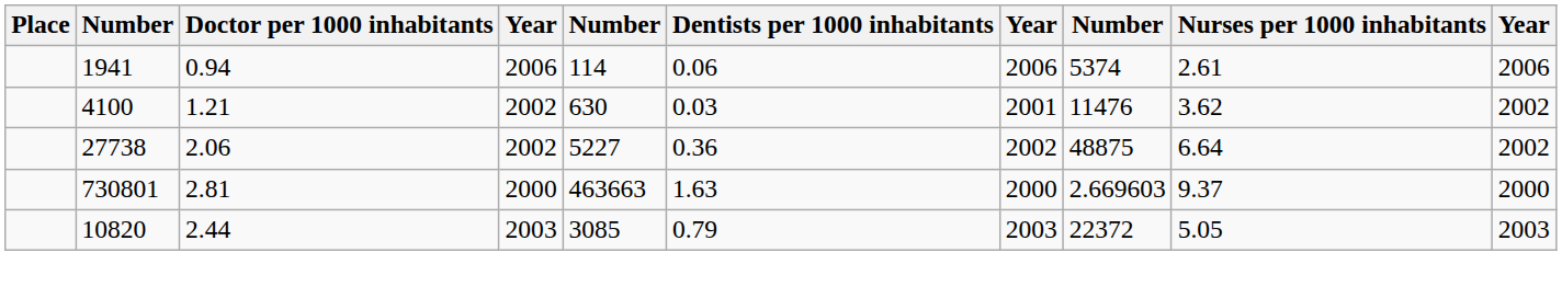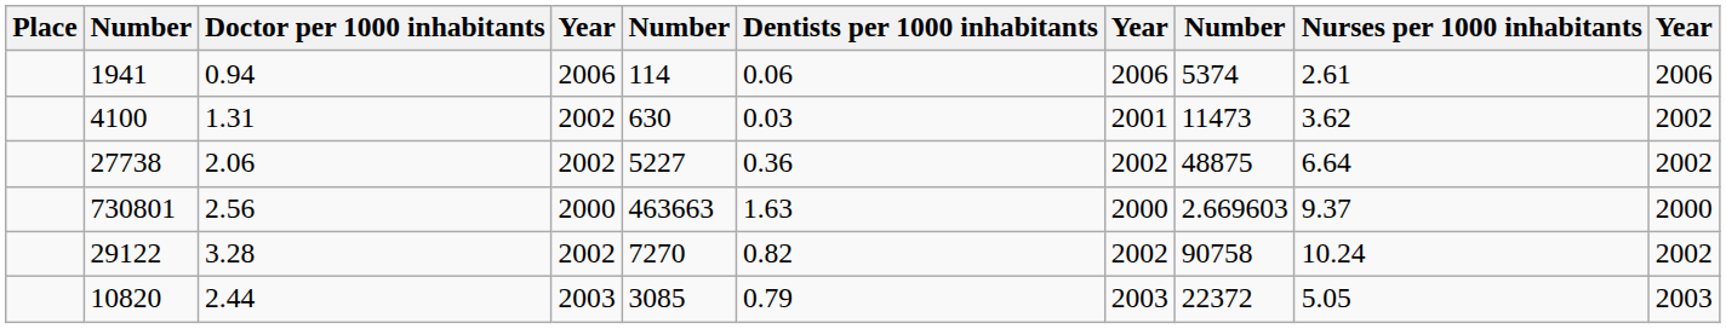 <table class="wikitable">
 <tr>
 <th>Place</th>
 <th>Number</th>
 <th>Doctor per 1000 inhabitants</th>
 <th>Year</th>
 <th>Number</th>
 <th>Dentists per 1000 inhabitants</th>
 <th>Year</th>
 <th>Number</th>
 <th>Nurses per 1000 inhabitants</th>
 <th>Year</th>
 </tr>
 <tr>
 <td></td>
 <td>1941</td>
 <td>0.94</td>
 <td>2006</td>
 <td>114</td>
 <td>0.06</td>
 <td>2006</td>
 <td>5374</td>
 <td>2.61</td>
 <td>2006</td>
 </tr>
 <tr>
 <td></td>
 <td>4100</td>
-<td>1.21</td>
+<td>1.31</td>
 <td>2002</td>
 <td>630</td>
 <td>0.03</td>
 <td>2001</td>
-<td>11476</td>
+<td>11473</td>
 <td>3.62</td>
 <td>2002</td>
 </tr>
 <tr>
 <td></td>
 <td>27738</td>
 <td>2.06</td>
 <td>2002</td>
 <td>5227</td>
 <td>0.36</td>
 <td>2002</td>
 <td>48875</td>
 <td>6.64</td>
 <td>2002</td>
 </tr>
 <tr>
 <td></td>
 <td>730801</td>
-<td>2.81</td>
+<td>2.56</td>
 <td>2000</td>
 <td>463663</td>
 <td>1.63</td>
 <td>2000</td>
 <td>2.669603</td>
 <td>9.37</td>
 <td>2000</td>
+</tr>
+<tr>
+<td></td>
+<td>29122</td>
+<td>3.28</td>
+<td>2002</td>
+<td>7270</td>
+<td>0.82</td>
+<td>2002</td>
+<td>90758</td>
+<td>10.24</td>
+<td>2002</td>
 </tr>
 <tr>
 <td></td>
 <td>10820</td>
 <td>2.44</td>
 <td>2003</td>
 <td>3085</td>
 <td>0.79</td>
 <td>2003</td>
 <td>22372</td>
 <td>5.05</td>
 <td>2003</td>
 </tr>
 </table>
